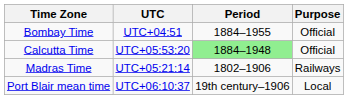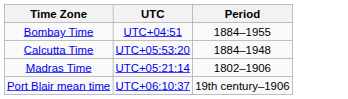 <table class="wikitable" style="text-align: center; font-size:95%;">
 <tr>
 <th>Time Zone</th>
 <th>UTC</th>
 <th>Period</th>
-<th>Purpose</th>
 </tr>
 <tr>
 <td><a href='#'>Bombay Time</a></td>
 <td><a href='#'>UTC+04:51</a></td>
 <td>1884–1955</td>
-<td>Official</td>
 </tr>
 <tr>
 <td><a href='#'>Calcutta Time</a></td>
 <td><a href='#'>UTC+05:53:20</a></td>
-<td style="background: lightgreen;">1884–1948</td>
-<td>Official</td>
+<td>1884–1948</td>
 </tr>
 <tr>
 <td><a href='#'>Madras Time</a></td>
 <td><a href='#'>UTC+05:21:14</a></td>
 <td>1802–1906</td>
-<td>Railways</td>
 </tr>
 <tr>
 <td><a href='#'>Port Blair mean time</a></td>
 <td><a href='#'>UTC+06:10:37</a></td>
 <td>19th century–1906</td>
-<td>Local</td>
 </tr>
 </table>
